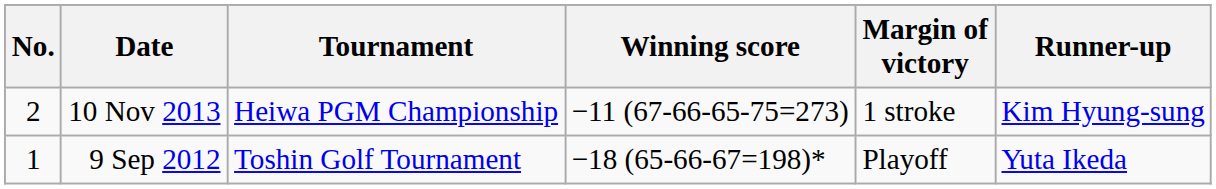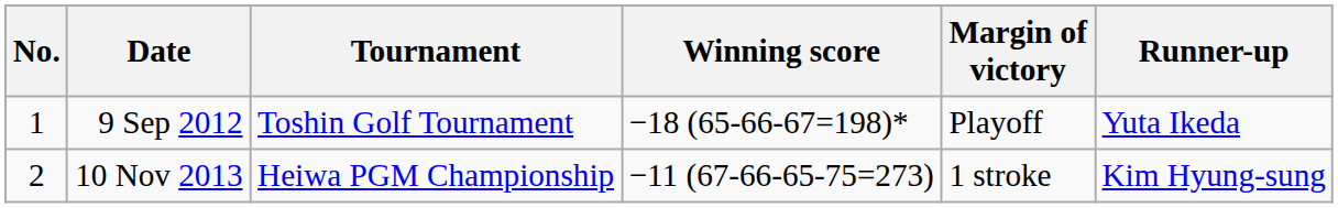 <table class="wikitable" style="font-size:95%;">
 <tr>
 <th>No.</th>
 <th>Date</th>
 <th>Tournament</th>
 <th>Winning score</th>
 <th>Margin of<br>victory</th>
 <th>Runner-up</th>
 </tr>
 <tr>
+<td align=center>1</td>
+<td align=right>9 Sep <a href='#'>2012</a></td>
+<td><a href='#'>Toshin Golf Tournament</a></td>
+<td>−18 (65-66-67=198)*</td>
+<td>Playoff</td>
+<td> <a href='#'>Yuta Ikeda</a></td>
+</tr>
+<tr>
 <td align=center>2</td>
 <td align=right>10 Nov <a href='#'>2013</a></td>
 <td><a href='#'>Heiwa PGM Championship</a></td>
 <td>−11 (67-66-65-75=273)</td>
 <td>1 stroke</td>
 <td> <a href='#'>Kim Hyung-sung</a></td>
 </tr>
-<tr>
-<td align=center>1</td>
-<td align=right>9 Sep <a href='#'>2012</a></td>
-<td><a href='#'>Toshin Golf Tournament</a></td>
-<td>−18 (65-66-67=198)*</td>
-<td>Playoff</td>
-<td> <a href='#'>Yuta Ikeda</a></td>
-</tr>
 </table>
